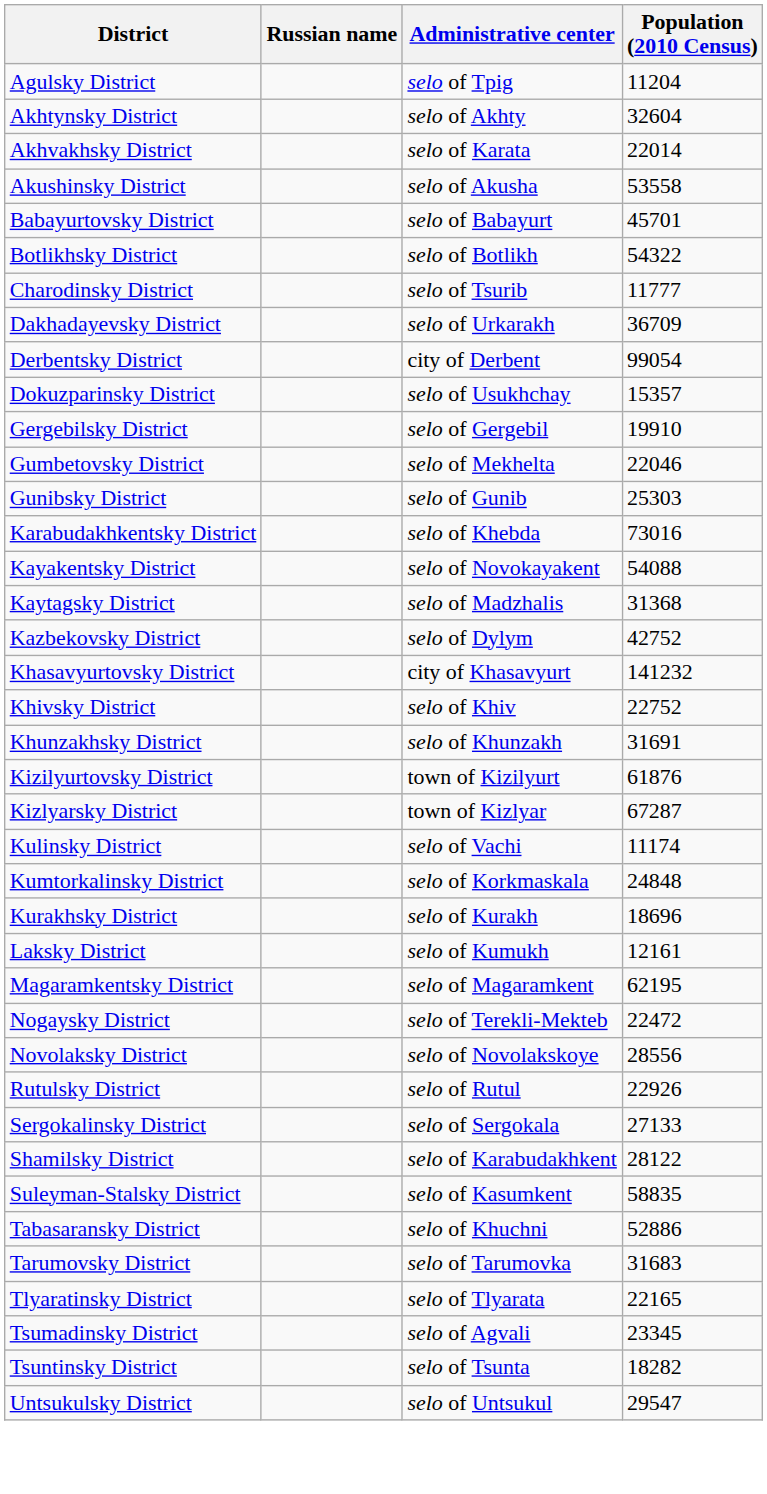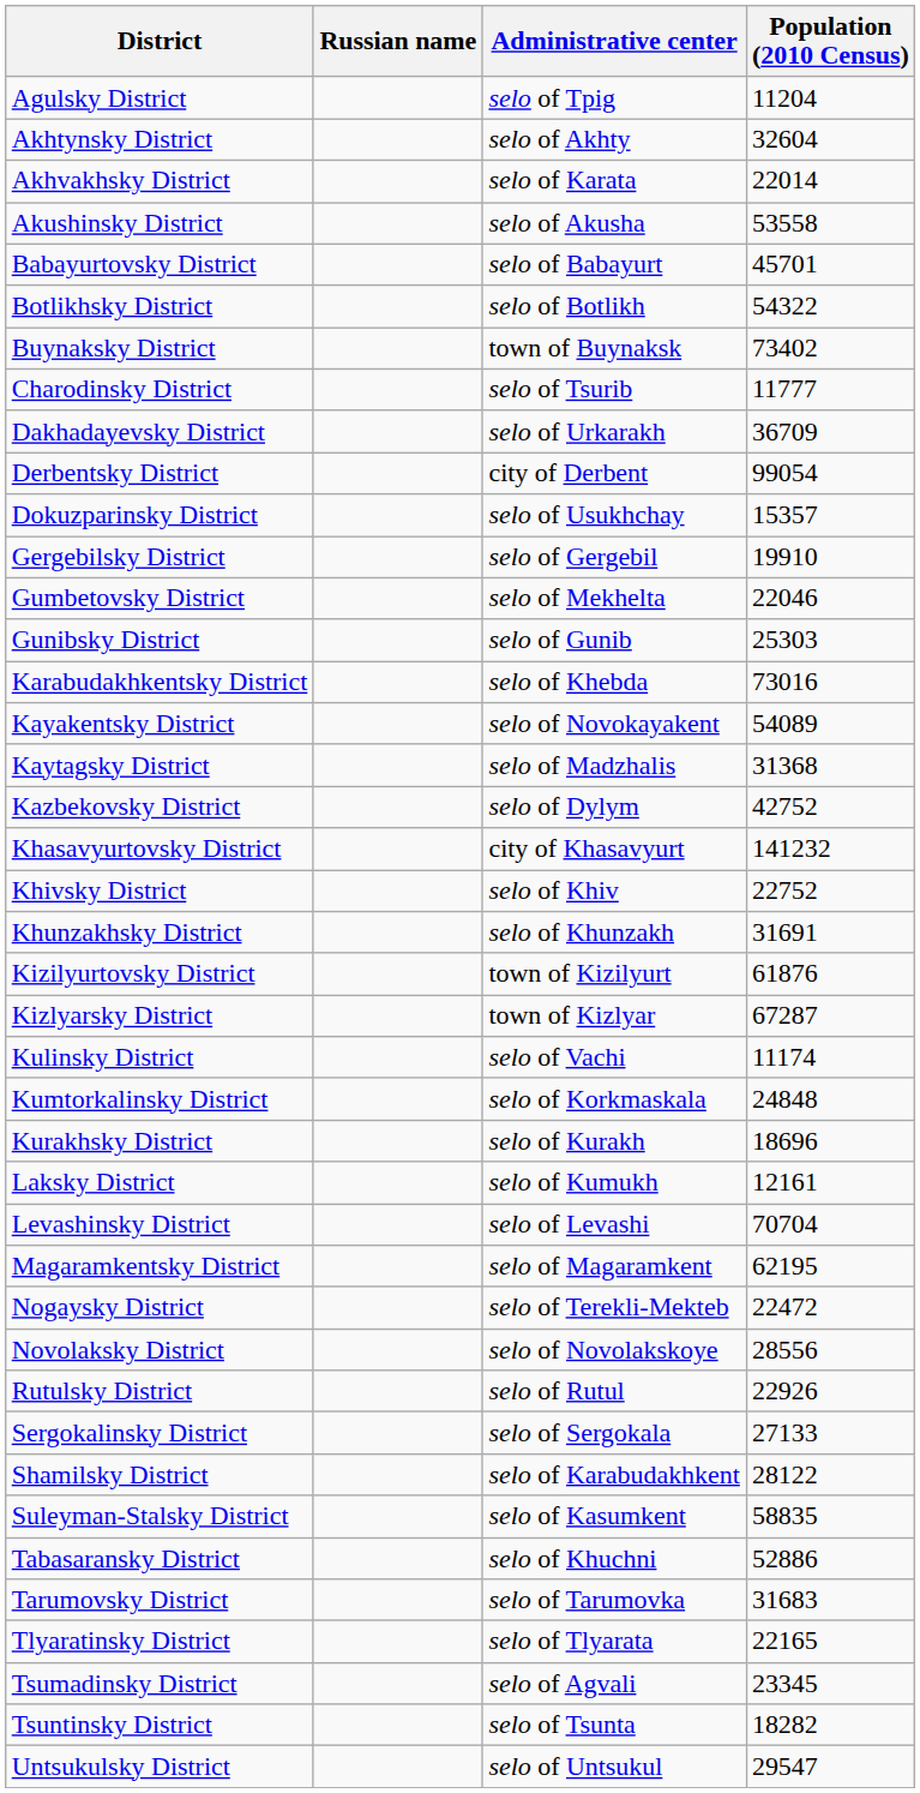 <table class="wikitable sortable">
 <tr>
 <th>District</th>
 <th>Russian name</th>
 <th><a href='#'>Administrative center</a></th>
 <th>Population<br>(<a href='#'>2010 Census</a>)</th>
 </tr>
 <tr>
 <td><a href='#'>Agulsky District</a></td>
 <td></td>
 <td><em><a href='#'>selo</a></em> of <a href='#'>Tpig</a></td>
 <td>11204</td>
 </tr>
 <tr>
 <td><a href='#'>Akhtynsky District</a></td>
 <td></td>
 <td><em>selo</em> of <a href='#'>Akhty</a></td>
 <td>32604</td>
 </tr>
 <tr>
 <td><a href='#'>Akhvakhsky District</a></td>
 <td></td>
 <td><em>selo</em> of <a href='#'>Karata</a></td>
 <td>22014</td>
 </tr>
 <tr>
 <td><a href='#'>Akushinsky District</a></td>
 <td></td>
 <td><em>selo</em> of <a href='#'>Akusha</a></td>
 <td>53558</td>
 </tr>
 <tr>
 <td><a href='#'>Babayurtovsky District</a></td>
 <td></td>
 <td><em>selo</em> of <a href='#'>Babayurt</a></td>
 <td>45701</td>
 </tr>
 <tr>
 <td><a href='#'>Botlikhsky District</a></td>
 <td></td>
 <td><em>selo</em> of <a href='#'>Botlikh</a></td>
 <td>54322</td>
+</tr>
+<tr>
+<td><a href='#'>Buynaksky District</a></td>
+<td></td>
+<td>town of <a href='#'>Buynaksk</a></td>
+<td>73402</td>
 </tr>
 <tr>
 <td><a href='#'>Charodinsky District</a></td>
 <td></td>
 <td><em>selo</em> of <a href='#'>Tsurib</a></td>
 <td>11777</td>
 </tr>
 <tr>
 <td><a href='#'>Dakhadayevsky District</a></td>
 <td></td>
 <td><em>selo</em> of <a href='#'>Urkarakh</a></td>
 <td>36709</td>
 </tr>
 <tr>
 <td><a href='#'>Derbentsky District</a></td>
 <td></td>
 <td>city of <a href='#'>Derbent</a></td>
 <td>99054</td>
 </tr>
 <tr>
 <td><a href='#'>Dokuzparinsky District</a></td>
 <td></td>
 <td><em>selo</em> of <a href='#'>Usukhchay</a></td>
 <td>15357</td>
 </tr>
 <tr>
 <td><a href='#'>Gergebilsky District</a></td>
 <td></td>
 <td><em>selo</em> of <a href='#'>Gergebil</a></td>
 <td>19910</td>
 </tr>
 <tr>
 <td><a href='#'>Gumbetovsky District</a></td>
 <td></td>
 <td><em>selo</em> of <a href='#'>Mekhelta</a></td>
 <td>22046</td>
 </tr>
 <tr>
 <td><a href='#'>Gunibsky District</a></td>
 <td></td>
 <td><em>selo</em> of <a href='#'>Gunib</a></td>
 <td>25303</td>
 </tr>
 <tr>
 <td><a href='#'>Karabudakhkentsky District</a></td>
 <td></td>
 <td><em>selo</em> of <a href='#'>Khebda</a></td>
 <td>73016</td>
 </tr>
 <tr>
 <td><a href='#'>Kayakentsky District</a></td>
 <td></td>
 <td><em>selo</em> of <a href='#'>Novokayakent</a></td>
-<td>54088</td>
+<td>54089</td>
 </tr>
 <tr>
 <td><a href='#'>Kaytagsky District</a></td>
 <td></td>
 <td><em>selo</em> of <a href='#'>Madzhalis</a></td>
 <td>31368</td>
 </tr>
 <tr>
 <td><a href='#'>Kazbekovsky District</a></td>
 <td></td>
 <td><em>selo</em> of <a href='#'>Dylym</a></td>
 <td>42752</td>
 </tr>
 <tr>
 <td><a href='#'>Khasavyurtovsky District</a></td>
 <td></td>
 <td>city of <a href='#'>Khasavyurt</a></td>
 <td>141232</td>
 </tr>
 <tr>
 <td><a href='#'>Khivsky District</a></td>
 <td></td>
 <td><em>selo</em> of <a href='#'>Khiv</a></td>
 <td>22752</td>
 </tr>
 <tr>
 <td><a href='#'>Khunzakhsky District</a></td>
 <td></td>
 <td><em>selo</em> of <a href='#'>Khunzakh</a></td>
 <td>31691</td>
 </tr>
 <tr>
 <td><a href='#'>Kizilyurtovsky District</a></td>
 <td></td>
 <td>town of <a href='#'>Kizilyurt</a></td>
 <td>61876</td>
 </tr>
 <tr>
 <td><a href='#'>Kizlyarsky District</a></td>
 <td></td>
 <td>town of <a href='#'>Kizlyar</a></td>
 <td>67287</td>
 </tr>
 <tr>
 <td><a href='#'>Kulinsky District</a></td>
 <td></td>
 <td><em>selo</em> of <a href='#'>Vachi</a></td>
 <td>11174</td>
 </tr>
 <tr>
 <td><a href='#'>Kumtorkalinsky District</a></td>
 <td></td>
 <td><em>selo</em> of <a href='#'>Korkmaskala</a></td>
 <td>24848</td>
 </tr>
 <tr>
 <td><a href='#'>Kurakhsky District</a></td>
 <td></td>
 <td><em>selo</em> of <a href='#'>Kurakh</a></td>
 <td>18696</td>
 </tr>
 <tr>
 <td><a href='#'>Laksky District</a></td>
 <td></td>
 <td><em>selo</em> of <a href='#'>Kumukh</a></td>
 <td>12161</td>
+</tr>
+<tr>
+<td><a href='#'>Levashinsky District</a></td>
+<td></td>
+<td><em>selo</em> of <a href='#'>Levashi</a></td>
+<td>70704</td>
 </tr>
 <tr>
 <td><a href='#'>Magaramkentsky District</a></td>
 <td></td>
 <td><em>selo</em> of <a href='#'>Magaramkent</a></td>
 <td>62195</td>
 </tr>
 <tr>
 <td><a href='#'>Nogaysky District</a></td>
 <td></td>
 <td><em>selo</em> of <a href='#'>Terekli-Mekteb</a></td>
 <td>22472</td>
 </tr>
 <tr>
 <td><a href='#'>Novolaksky District</a></td>
 <td></td>
 <td><em>selo</em> of <a href='#'>Novolakskoye</a></td>
 <td>28556</td>
 </tr>
 <tr>
 <td><a href='#'>Rutulsky District</a></td>
 <td></td>
 <td><em>selo</em> of <a href='#'>Rutul</a></td>
 <td>22926</td>
 </tr>
 <tr>
 <td><a href='#'>Sergokalinsky District</a></td>
 <td></td>
 <td><em>selo</em> of <a href='#'>Sergokala</a></td>
 <td>27133</td>
 </tr>
 <tr>
 <td><a href='#'>Shamilsky District</a></td>
 <td></td>
 <td><em>selo</em> of <a href='#'>Karabudakhkent</a></td>
 <td>28122</td>
 </tr>
 <tr>
 <td><a href='#'>Suleyman-Stalsky District</a></td>
 <td></td>
 <td><em>selo</em> of <a href='#'>Kasumkent</a></td>
 <td>58835</td>
 </tr>
 <tr>
 <td><a href='#'>Tabasaransky District</a></td>
 <td></td>
 <td><em>selo</em> of <a href='#'>Khuchni</a></td>
 <td>52886</td>
 </tr>
 <tr>
 <td><a href='#'>Tarumovsky District</a></td>
 <td></td>
 <td><em>selo</em> of <a href='#'>Tarumovka</a></td>
 <td>31683</td>
 </tr>
 <tr>
 <td><a href='#'>Tlyaratinsky District</a></td>
 <td></td>
 <td><em>selo</em> of <a href='#'>Tlyarata</a></td>
 <td>22165</td>
 </tr>
 <tr>
 <td><a href='#'>Tsumadinsky District</a></td>
 <td></td>
 <td><em>selo</em> of <a href='#'>Agvali</a></td>
 <td>23345</td>
 </tr>
 <tr>
 <td><a href='#'>Tsuntinsky District</a></td>
 <td></td>
 <td><em>selo</em> of <a href='#'>Tsunta</a></td>
 <td>18282</td>
 </tr>
 <tr>
 <td><a href='#'>Untsukulsky District</a></td>
 <td></td>
 <td><em>selo</em> of <a href='#'>Untsukul</a></td>
 <td>29547</td>
 </tr>
 </table>
